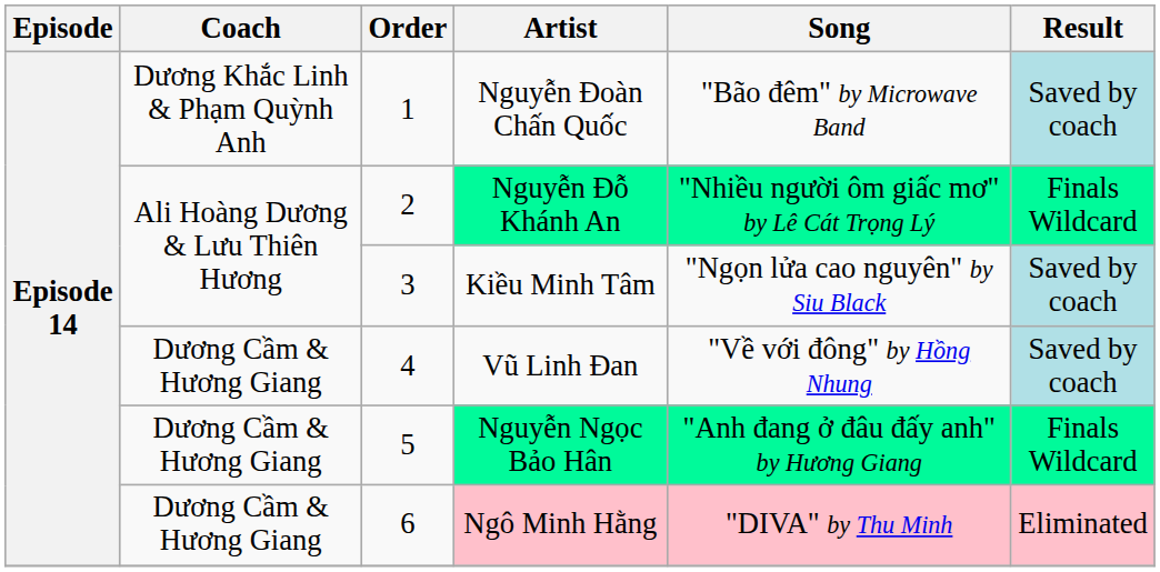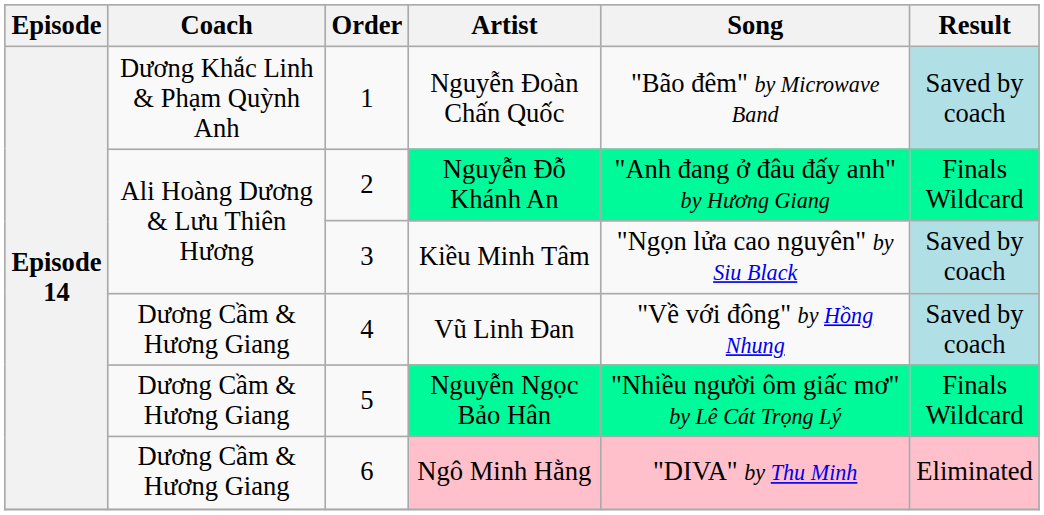 <table class="wikitable" style="text-align:center; width:100%;">
 <tr>
 <th style="width:10%;">Episode</th>
 <th style="width:23%;">Coach</th>
 <th style="width:04%;">Order</th>
 <th style="width:20%;">Artist</th>
 <th style="width:33%;">Song</th>
 <th style="width:10%;">Result</th>
 </tr>
 <tr>
 <th rowspan="6" scope="row">Episode 14<br><small></small></th>
 <td>Dương Khắc Linh & Phạm Quỳnh Anh</td>
 <td>1</td>
 <td style="background:;">Nguyễn Đoàn Chấn Quốc</td>
 <td style="background:;">"Bão đêm" <small><em>by Microwave Band</em></small></td>
 <td style="background:#b0e0e6;">Saved by coach</td>
 </tr>
 <tr>
 <td rowspan="2">Ali Hoàng Dương & Lưu Thiên Hương</td>
 <td>2</td>
 <td style="background:#00fa9a;">Nguyễn Đỗ Khánh An</td>
-<td style="background:#00fa9a;">"Nhiều người ôm giấc mơ" <small><em>by Lê Cát Trọng Lý</em></small></td>
+<td style="background:#00fa9a;">"Anh đang ở đâu đấy anh" <small><em>by Hương Giang</em></small></td>
 <td style="background:#00fa9a;">Finals Wildcard</td>
 </tr>
 <tr>
 <td>3</td>
 <td style="background:;">Kiều Minh Tâm</td>
 <td style="background:;">"Ngọn lửa cao nguyên" <small><em>by <a href='#'>Siu Black</a></em></small></td>
 <td style="background:#b0e0e6;">Saved by coach</td>
 </tr>
 <tr>
 <td>Dương Cầm & Hương Giang</td>
 <td>4</td>
 <td style="background:;">Vũ Linh Đan</td>
 <td style="background:;">"Về với đông" <small><em>by <a href='#'>Hồng Nhung</a></em></small></td>
 <td style="background:#b0e0e6;">Saved by coach</td>
 </tr>
 <tr>
 <td>Dương Cầm & Hương Giang</td>
 <td>5</td>
 <td style="background:#00fa9a;">Nguyễn Ngọc Bảo Hân</td>
-<td style="background:#00fa9a;">"Anh đang ở đâu đấy anh" <small><em>by Hương Giang</em></small></td>
+<td style="background:#00fa9a;">"Nhiều người ôm giấc mơ" <small><em>by Lê Cát Trọng Lý</em></small></td>
 <td style="background:#00fa9a;">Finals Wildcard</td>
 </tr>
 <tr>
 <td>Dương Cầm & Hương Giang</td>
 <td>6</td>
 <td style="background:pink;">Ngô Minh Hằng</td>
 <td style="background:pink;">"DIVA" <small><em>by <a href='#'>Thu Minh</a></em></small></td>
 <td style="background:pink;">Eliminated</td>
 </tr>
 <tr>
 </tr>
 </table>
